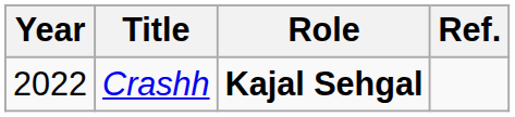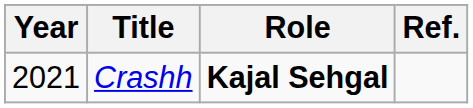 <table class="wikitable plainrowheaders sortable">
 <tr>
 <th>Year</th>
 <th>Title</th>
 <th>Role</th>
 <th>Ref.</th>
 </tr>
 <tr>
-<td>2022</td>
+<td>2021</td>
 <td><em><a href='#'>Crashh</a></em></td>
 <td><strong>Kajal Sehgal</strong></td>
 <td></td>
 </tr>
 </table>
